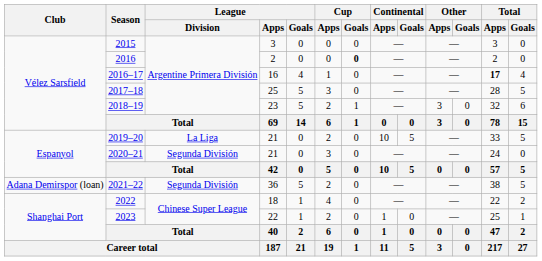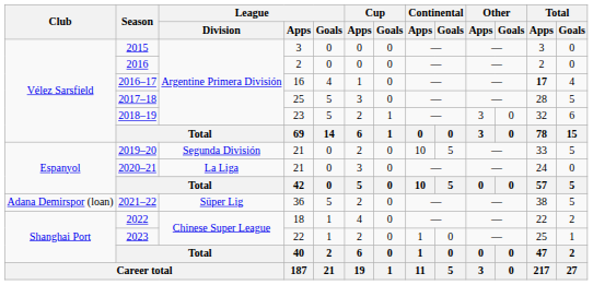 <table class="wikitable" style="text-align:center">
 <tr>
 <th rowspan="2">Club</th>
 <th rowspan="2">Season</th>
 <th colspan="3">League</th>
 <th colspan="2">Cup</th>
 <th colspan="2">Continental</th>
 <th colspan="2">Other</th>
 <th colspan="2">Total</th>
 </tr>
 <tr>
 <th>Division</th>
 <th>Apps</th>
 <th>Goals</th>
 <th>Apps</th>
 <th>Goals</th>
 <th>Apps</th>
 <th>Goals</th>
 <th>Apps</th>
 <th>Goals</th>
 <th>Apps</th>
 <th>Goals</th>
 </tr>
 <tr>
 <td rowspan="6"><a href='#'>Vélez Sarsfield</a></td>
 <td><a href='#'>2015</a></td>
 <td rowspan="5"><a href='#'>Argentine Primera División</a></td>
 <td>3</td>
 <td>0</td>
 <td>0</td>
 <td>0</td>
 <td colspan="2">—</td>
 <td colspan="2">—</td>
 <td>3</td>
 <td>0</td>
 </tr>
 <tr>
 <td><a href='#'>2016</a></td>
 <td>2</td>
 <td>0</td>
 <td>0</td>
-<td><strong>0</strong></td>
+<td>0</td>
 <td colspan="2">—</td>
 <td colspan="2">—</td>
 <td>2</td>
 <td>0</td>
 </tr>
 <tr>
 <td><a href='#'>2016–17</a></td>
 <td>16</td>
 <td>4</td>
 <td>1</td>
 <td>0</td>
 <td colspan="2">—</td>
 <td colspan="2">—</td>
 <td><strong>17</strong></td>
 <td>4</td>
 </tr>
 <tr>
 <td><a href='#'>2017–18</a></td>
 <td>25</td>
 <td>5</td>
 <td>3</td>
 <td>0</td>
 <td colspan="2">—</td>
 <td colspan="2">—</td>
 <td>28</td>
 <td>5</td>
 </tr>
 <tr>
 <td><a href='#'>2018–19</a></td>
 <td>23</td>
 <td>5</td>
 <td>2</td>
 <td>1</td>
 <td colspan="2">—</td>
 <td>3</td>
 <td>0</td>
 <td>32</td>
 <td>6</td>
 </tr>
 <tr>
 <th colspan="2">Total</th>
 <th>69</th>
 <th>14</th>
 <th>6</th>
 <th>1</th>
 <th>0</th>
 <th>0</th>
 <th>3</th>
 <th>0</th>
 <th>78</th>
 <th>15</th>
 </tr>
 <tr>
 <td rowspan="3"><a href='#'>Espanyol</a></td>
 <td><a href='#'>2019–20</a></td>
-<td><a href='#'>La Liga</a></td>
+<td><a href='#'>Segunda División</a></td>
 <td>21</td>
 <td>0</td>
 <td>2</td>
 <td>0</td>
 <td>10</td>
 <td>5</td>
 <td colspan="2">—</td>
 <td>33</td>
 <td>5</td>
 </tr>
 <tr>
 <td><a href='#'>2020–21</a></td>
-<td><a href='#'>Segunda División</a></td>
+<td><a href='#'>La Liga</a></td>
 <td>21</td>
 <td>0</td>
 <td>3</td>
 <td>0</td>
 <td colspan="2">—</td>
 <td colspan="2">—</td>
 <td>24</td>
 <td>0</td>
 </tr>
 <tr>
 <th colspan="2">Total</th>
 <th>42</th>
 <th>0</th>
 <th>5</th>
 <th>0</th>
 <th>10</th>
 <th>5</th>
 <th>0</th>
 <th>0</th>
 <th>57</th>
 <th>5</th>
 </tr>
 <tr>
 <td><a href='#'>Adana Demirspor</a> (loan)</td>
 <td><a href='#'>2021–22</a></td>
-<td><a href='#'>Segunda División</a></td>
+<td><a href='#'>Süper Lig</a></td>
 <td>36</td>
 <td>5</td>
 <td>2</td>
 <td>0</td>
 <td colspan="2">—</td>
 <td colspan="2">—</td>
 <td>38</td>
 <td>5</td>
 </tr>
 <tr>
 <td rowspan="3"><a href='#'>Shanghai Port</a></td>
 <td><a href='#'>2022</a></td>
 <td rowspan="2"><a href='#'>Chinese Super League</a></td>
 <td>18</td>
 <td>1</td>
 <td>4</td>
 <td>0</td>
 <td colspan="2">—</td>
 <td colspan="2">—</td>
 <td>22</td>
 <td>2</td>
 </tr>
 <tr>
 <td><a href='#'>2023</a></td>
 <td>22</td>
 <td>1</td>
 <td>2</td>
 <td>0</td>
 <td>1</td>
 <td>0</td>
 <td colspan="2">—</td>
 <td>25</td>
 <td>1</td>
 </tr>
 <tr>
 <th colspan="2">Total</th>
 <th>40</th>
 <th>2</th>
 <th>6</th>
 <th>0</th>
 <th>1</th>
 <th>0</th>
 <th>0</th>
 <th>0</th>
 <th>47</th>
 <th>2</th>
 </tr>
 <tr>
 <th colspan="3">Career total</th>
 <th>187</th>
 <th>21</th>
 <th>19</th>
 <th>1</th>
 <th>11</th>
 <th>5</th>
 <th>3</th>
 <th>0</th>
 <th>217</th>
 <th>27</th>
 </tr>
 </table>
